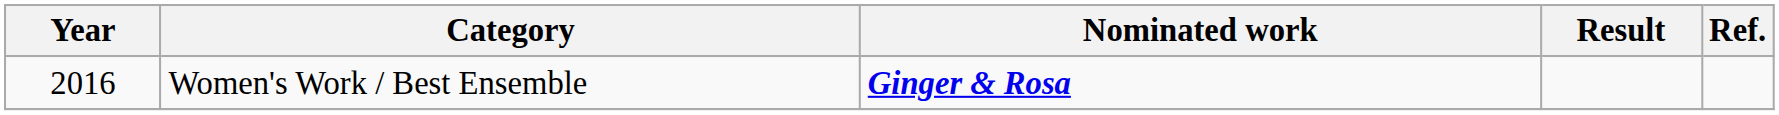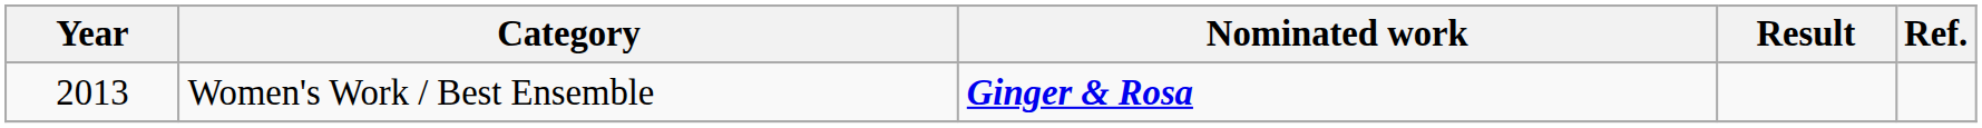 <table class=wikitable>
 <tr>
 <th scope="col" style="width:5em;">Year</th>
 <th scope="col" style="width:26em;">Category</th>
 <th scope="col" style="width:25em;">Nominated work</th>
 <th scope="col" style="width:5em;">Result</th>
 <th>Ref.</th>
 </tr>
 <tr>
-<td style="text-align:center;">2016</td>
+<td style="text-align:center;">2013</td>
 <td>Women's Work / Best Ensemble</td>
 <td><strong><em><a href='#'>Ginger & Rosa</a></em></strong></td>
 <td></td>
 <td align=center></td>
 </tr>
 <tr>
 </tr>
 </table>
